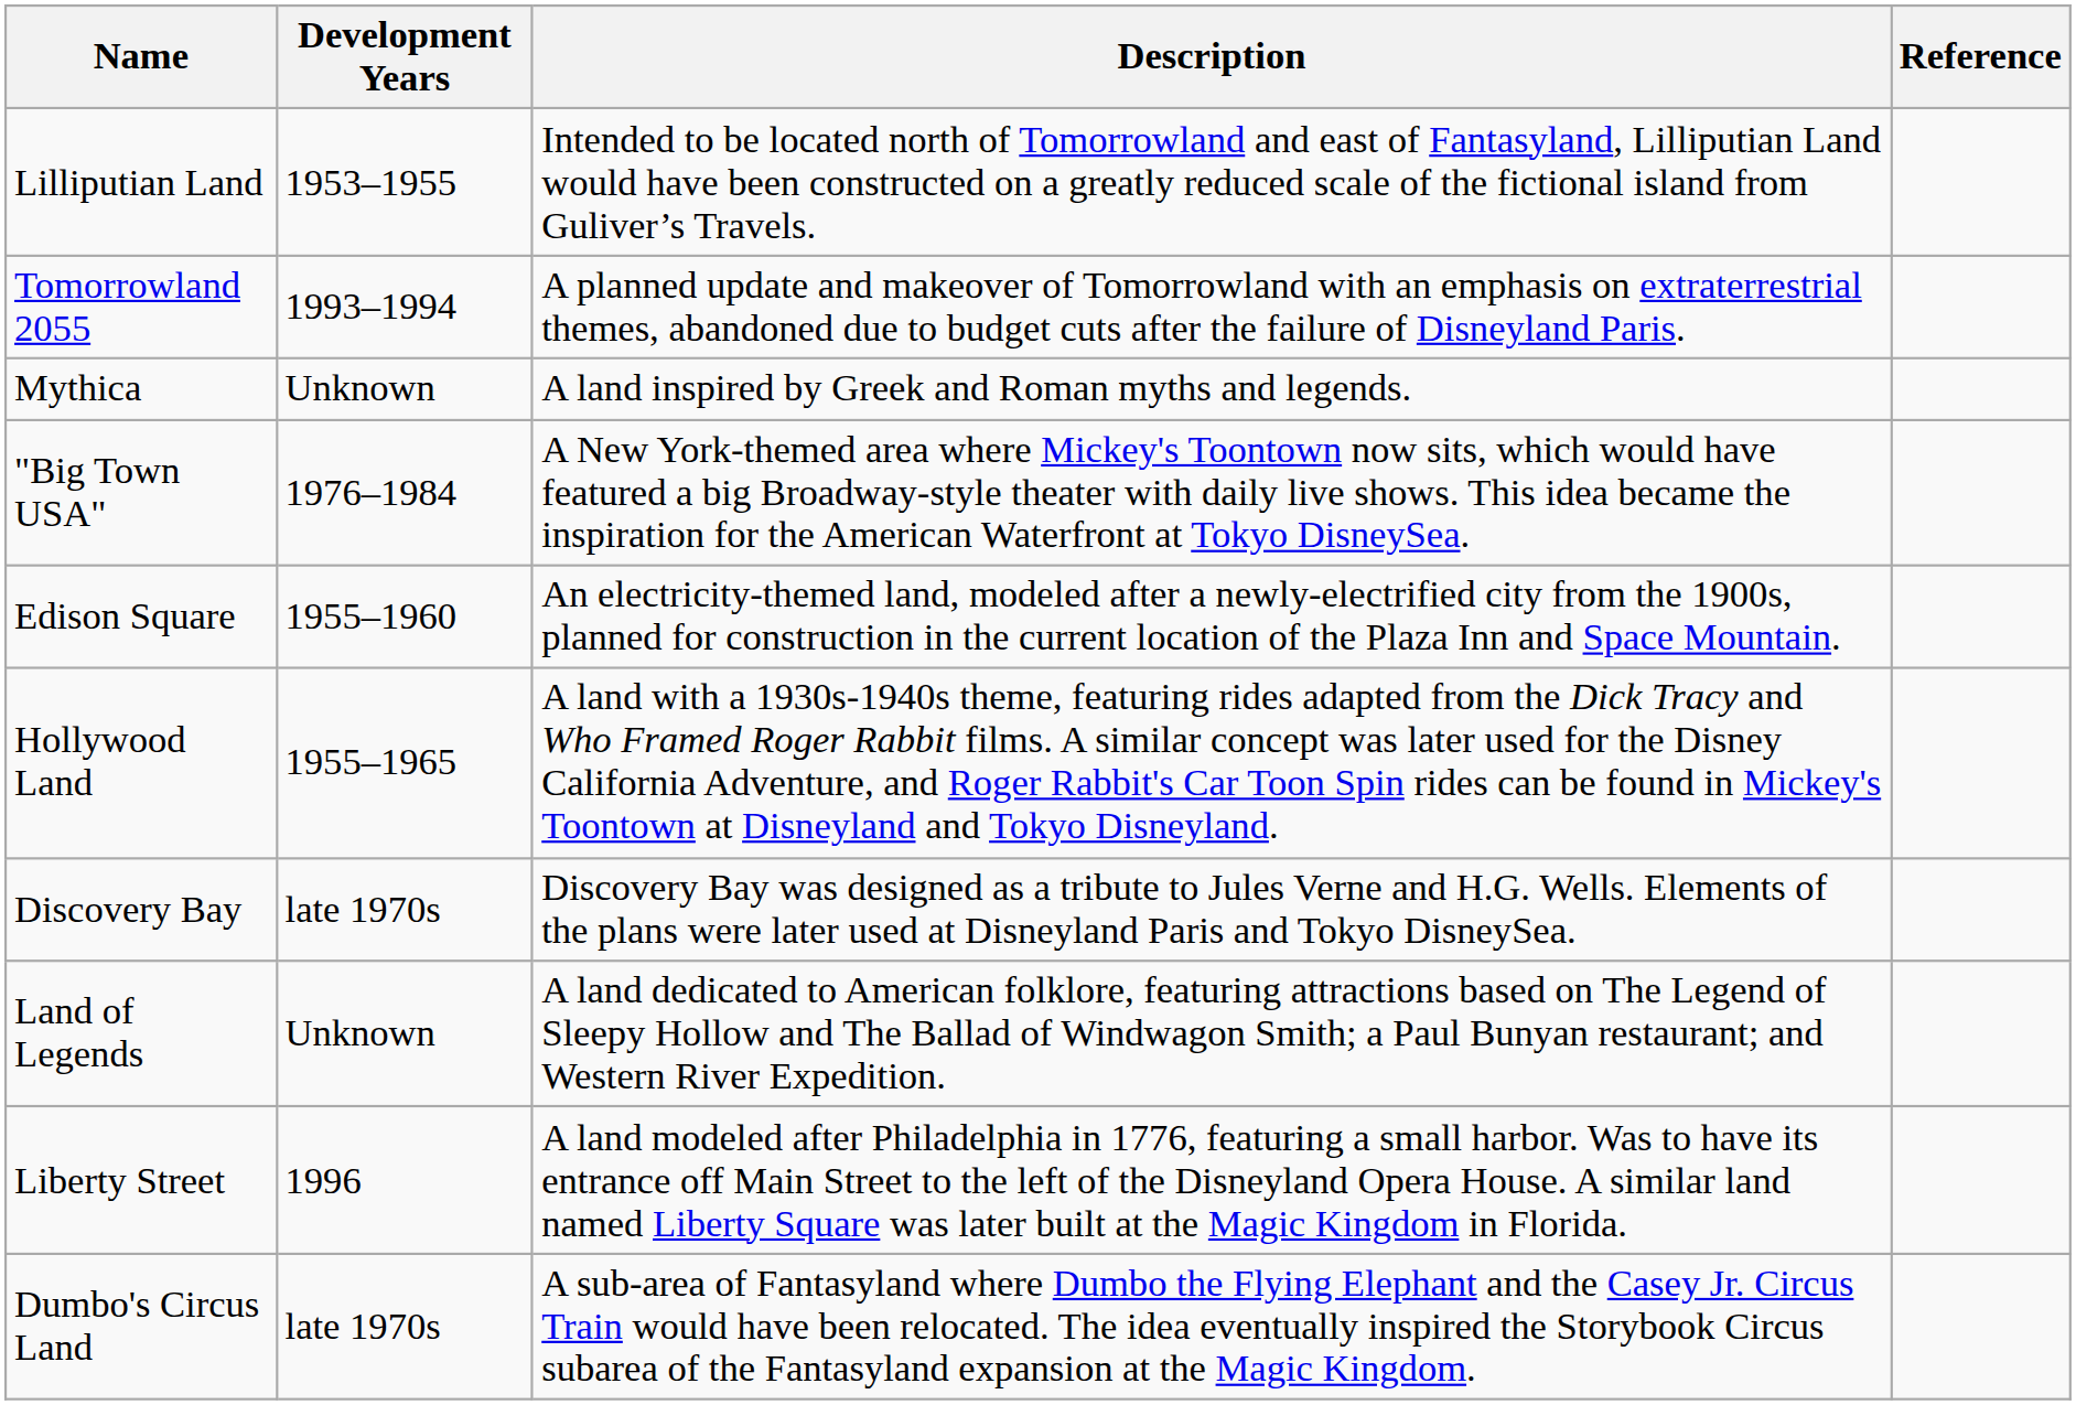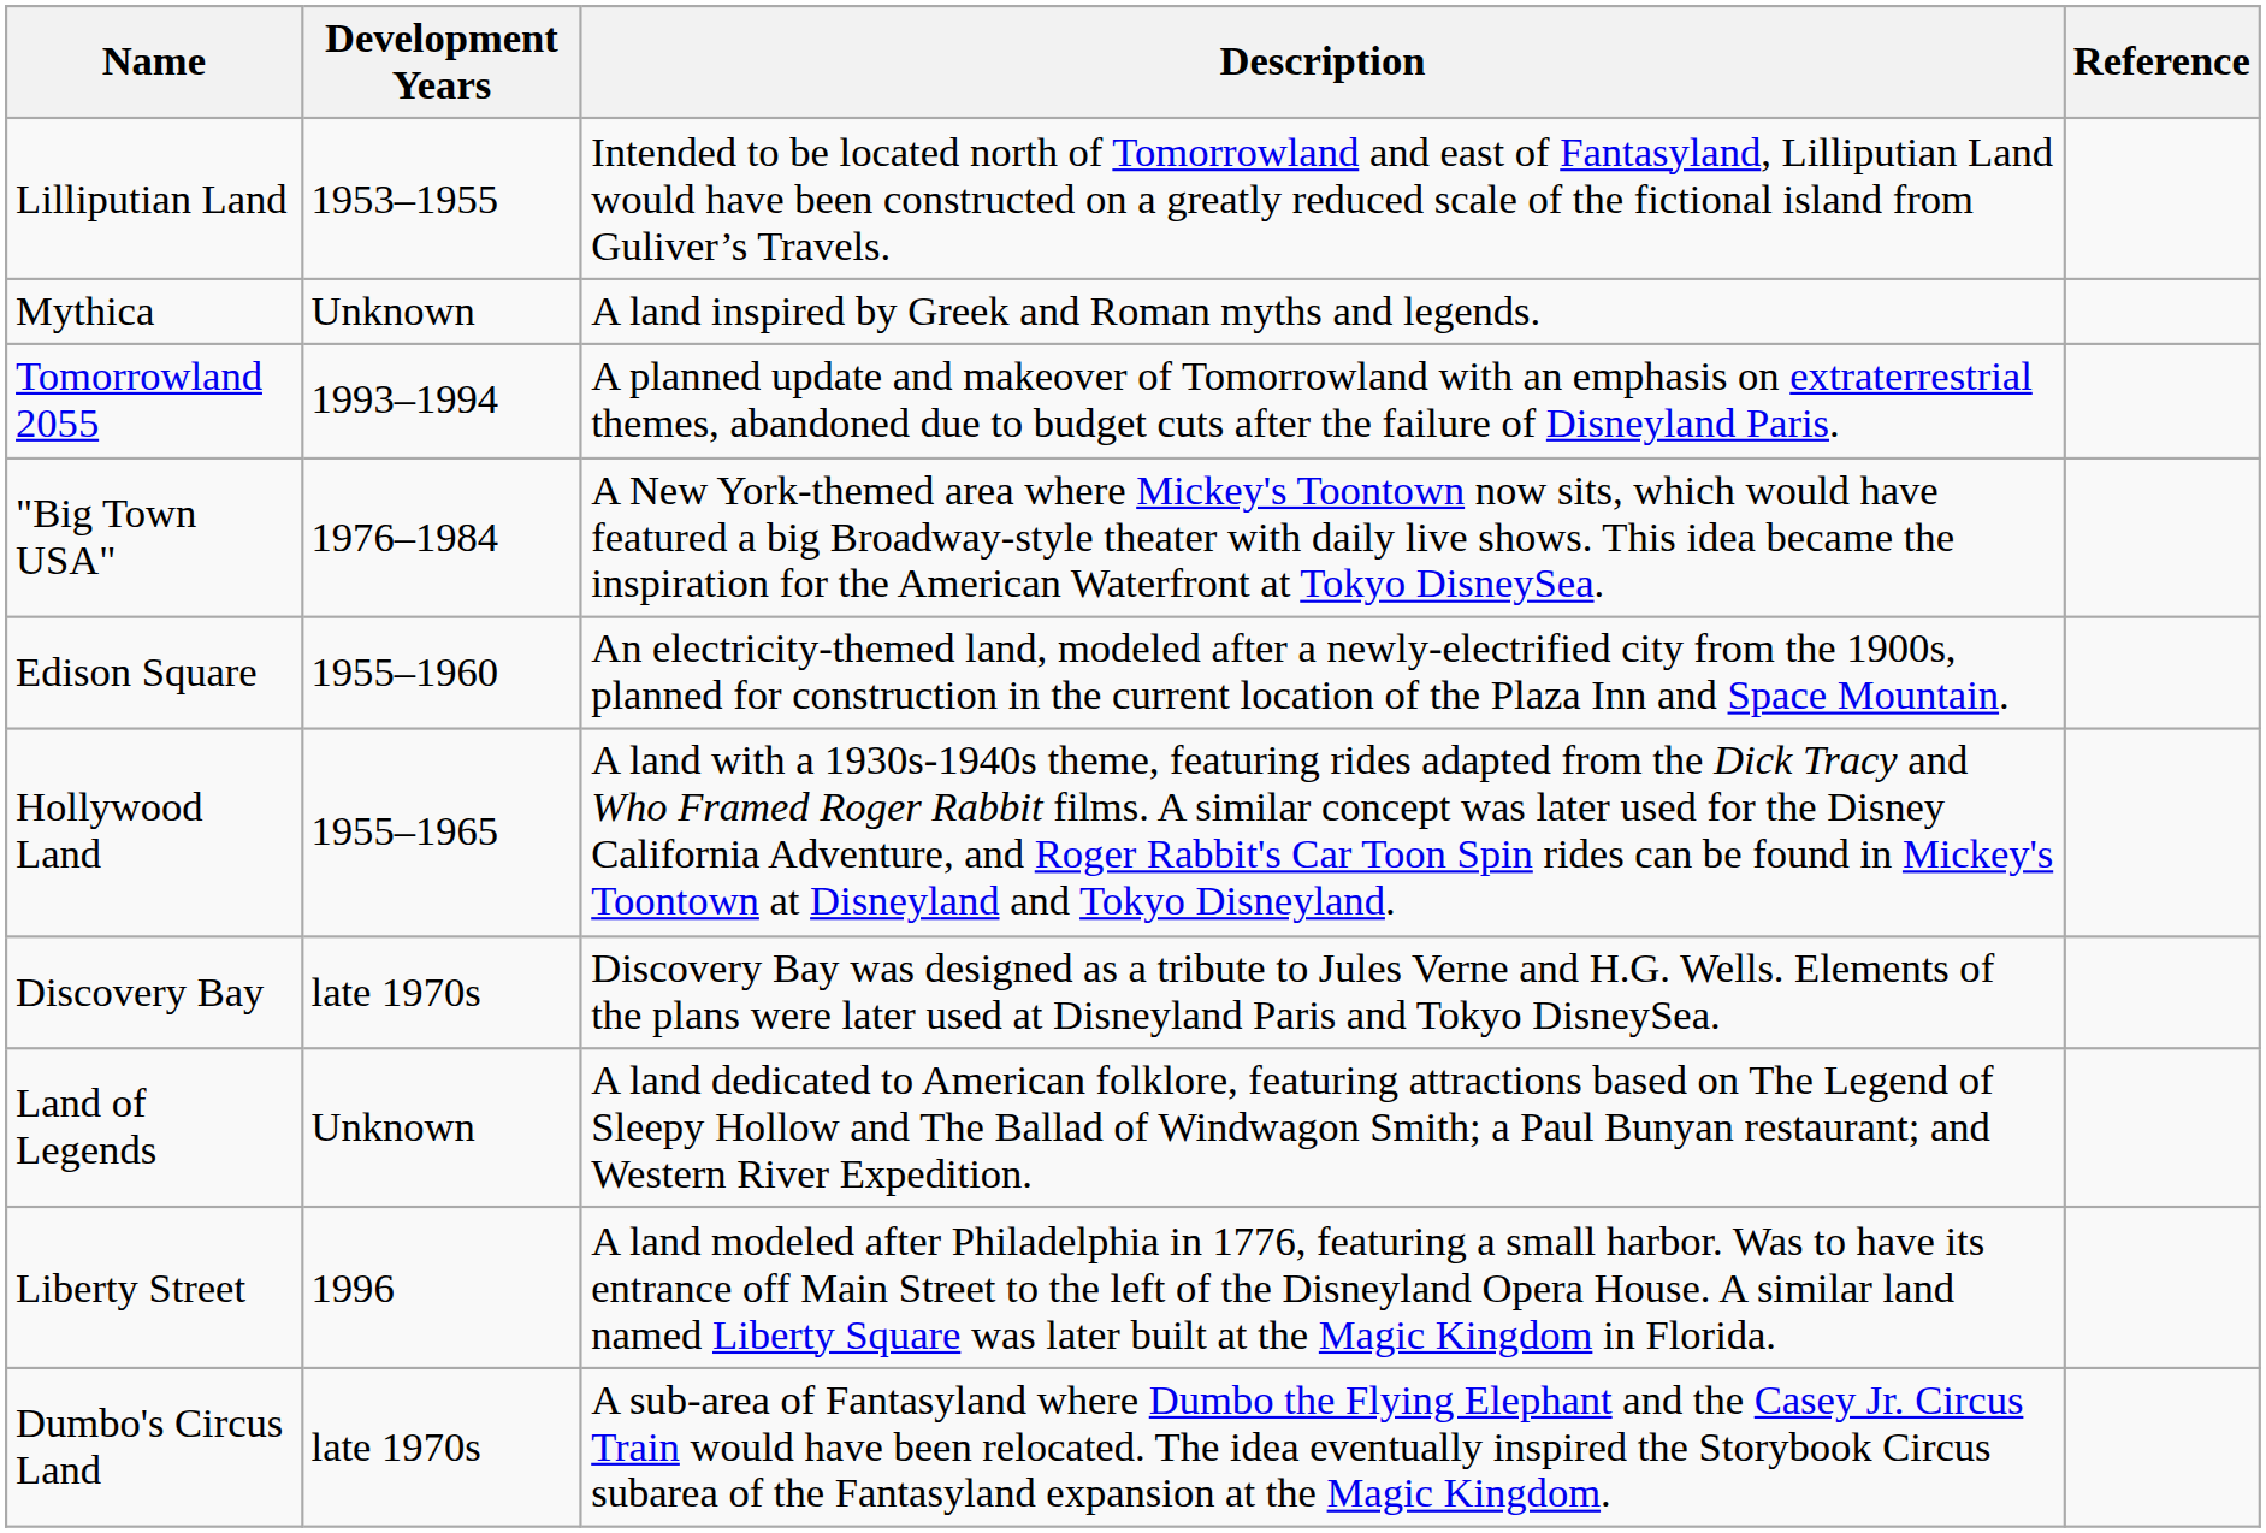 <table class="wikitable">
 <tr>
 <th>Name</th>
 <th>Development Years</th>
 <th>Description</th>
 <th>Reference</th>
 </tr>
 <tr>
 <td>Lilliputian Land</td>
 <td>1953–1955</td>
 <td>Intended to be located north of <a href='#'>Tomorrowland</a> and east of <a href='#'>Fantasyland</a>, Lilliputian Land would have been constructed on a greatly reduced scale of the fictional island from Guliver’s Travels.</td>
 <td></td>
 </tr>
 <tr>
+<td>Mythica</td>
+<td>Unknown</td>
+<td>A land inspired by Greek and Roman myths and legends.</td>
+<td></td>
+</tr>
+<tr>
 <td><a href='#'>Tomorrowland 2055</a></td>
 <td>1993–1994</td>
 <td>A planned update and makeover of Tomorrowland with an emphasis on <a href='#'>extraterrestrial</a> themes, abandoned due to budget cuts after the failure of <a href='#'>Disneyland Paris</a>.</td>
-<td></td>
-</tr>
-<tr>
-<td>Mythica</td>
-<td>Unknown</td>
-<td>A land inspired by Greek and Roman myths and legends.</td>
 <td></td>
 </tr>
 <tr>
 <td>"Big Town USA"</td>
 <td>1976–1984</td>
 <td>A New York-themed area where <a href='#'>Mickey's Toontown</a> now sits, which would have featured a big Broadway-style theater with daily live shows. This idea became the inspiration for the American Waterfront at <a href='#'>Tokyo DisneySea</a>.</td>
 <td></td>
 </tr>
 <tr>
 <td>Edison Square</td>
 <td>1955–1960</td>
 <td>An electricity-themed land, modeled after a newly-electrified city from the 1900s, planned for construction in the current location of the Plaza Inn and <a href='#'>Space Mountain</a>.</td>
 <td></td>
 </tr>
 <tr>
 <td>Hollywood Land</td>
 <td>1955–1965</td>
 <td>A land with a 1930s-1940s theme, featuring rides adapted from the <em>Dick Tracy</em> and <em>Who Framed Roger Rabbit</em> films. A similar concept was later used for the Disney California Adventure, and <a href='#'>Roger Rabbit's Car Toon Spin</a> rides can be found in <a href='#'>Mickey's Toontown</a> at <a href='#'>Disneyland</a> and <a href='#'>Tokyo Disneyland</a>.</td>
 </tr>
 <tr>
 <td>Discovery Bay</td>
 <td>late 1970s</td>
 <td>Discovery Bay was designed as a tribute to Jules Verne and H.G. Wells. Elements of the plans were later used at Disneyland Paris and Tokyo DisneySea.</td>
 <td></td>
 </tr>
 <tr>
 <td>Land of Legends</td>
 <td>Unknown</td>
 <td>A land dedicated to American folklore, featuring attractions based on The Legend of Sleepy Hollow and The Ballad of Windwagon Smith; a Paul Bunyan restaurant; and Western River Expedition.</td>
 <td></td>
 </tr>
 <tr>
 <td>Liberty Street</td>
 <td>1996</td>
 <td>A land modeled after Philadelphia in 1776, featuring a small harbor. Was to have its entrance off Main Street to the left of the Disneyland Opera House.  A similar land named <a href='#'>Liberty Square</a> was later built at the <a href='#'>Magic Kingdom</a> in Florida.</td>
 <td></td>
 </tr>
 <tr>
 <td>Dumbo's Circus Land</td>
 <td>late 1970s</td>
 <td>A sub-area of Fantasyland where <a href='#'>Dumbo the Flying Elephant</a> and the <a href='#'>Casey Jr. Circus Train</a> would have been relocated. The idea eventually inspired the Storybook Circus subarea of the Fantasyland expansion at the <a href='#'>Magic Kingdom</a>.</td>
 <td></td>
 </tr>
 </table>
